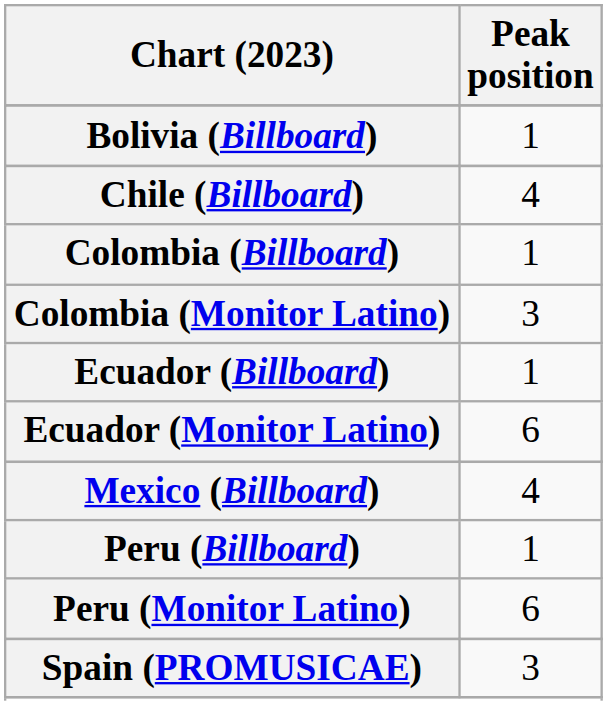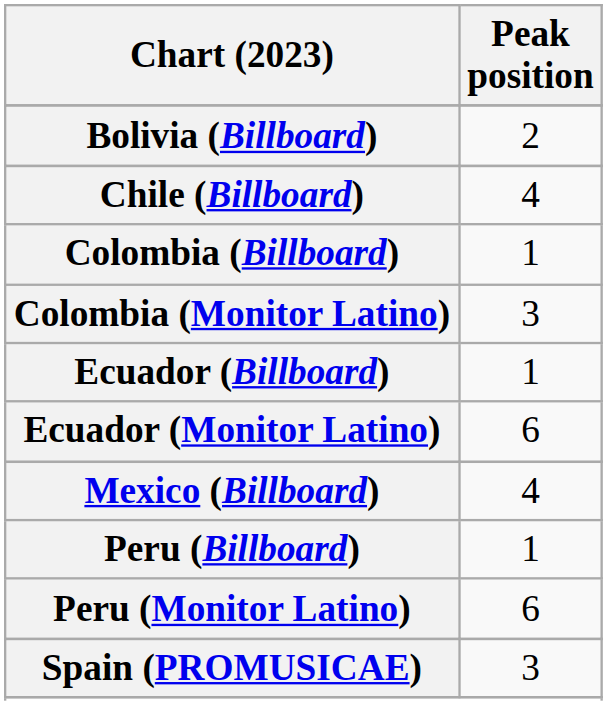 <table class="wikitable sortable plainrowheaders" style="text-align:center">
 <tr>
 <th scope="col">Chart (2023)</th>
 <th scope="col">Peak<br>position</th>
 </tr>
 <tr>
 </tr>
 <tr>
 <th scope="row">Bolivia (<em><a href='#'>Billboard</a></em>)</th>
-<td>1</td>
+<td>2</td>
 </tr>
 <tr>
 </tr>
 <tr>
 <th scope="row">Chile (<em><a href='#'>Billboard</a></em>)</th>
 <td>4</td>
 </tr>
 <tr>
 <th scope="row">Colombia (<em><a href='#'>Billboard</a></em>)</th>
 <td>1</td>
 </tr>
 <tr>
 <th scope="row">Colombia (<a href='#'>Monitor Latino</a>)</th>
 <td>3</td>
 </tr>
 <tr>
 <th scope="row">Ecuador (<em><a href='#'>Billboard</a></em>)</th>
 <td>1</td>
 </tr>
 <tr>
 <th scope="row">Ecuador (<a href='#'>Monitor Latino</a>)</th>
 <td>6</td>
 </tr>
 <tr>
 </tr>
 <tr>
 <th scope="row"><a href='#'>Mexico</a> (<em><a href='#'>Billboard</a></em>)</th>
 <td>4</td>
 </tr>
 <tr>
 <th scope="row">Peru (<em><a href='#'>Billboard</a></em>)</th>
 <td>1</td>
 </tr>
 <tr>
 <th scope="row">Peru (<a href='#'>Monitor Latino</a>)</th>
 <td>6</td>
 </tr>
 <tr>
 </tr>
 <tr>
 <th scope="row">Spain (<a href='#'>PROMUSICAE</a>)</th>
 <td>3</td>
 </tr>
 <tr>
 </tr>
 <tr>
 </tr>
 <tr>
 </tr>
 <tr>
 </tr>
 <tr>
 </tr>
 </table>
